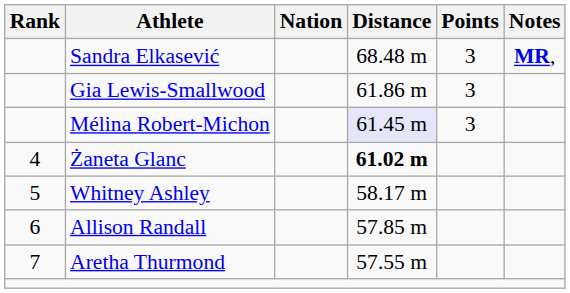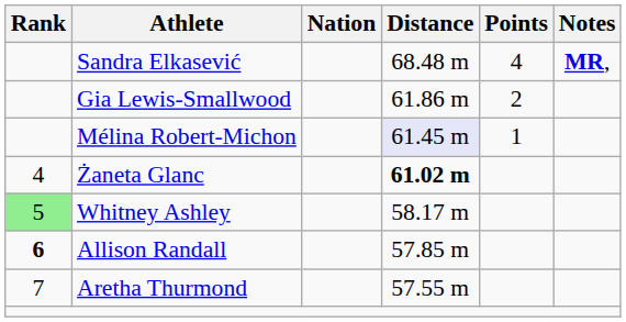 <table class="wikitable mw-datatable sortable" style="text-align:center;">
 <tr>
 <th>Rank</th>
 <th>Athlete</th>
 <th>Nation</th>
 <th>Distance</th>
 <th>Points</th>
 <th>Notes</th>
 </tr>
 <tr>
 <td></td>
 <td align=left><a href='#'>Sandra Elkasević</a></td>
 <td align=left></td>
 <td>68.48 m</td>
-<td>3</td>
+<td>4</td>
 <td><strong><a href='#'>MR</a></strong>, </td>
 </tr>
 <tr>
 <td></td>
 <td align=left><a href='#'>Gia Lewis-Smallwood</a></td>
 <td align=left></td>
 <td>61.86 m</td>
-<td>3</td>
+<td>2</td>
 <td></td>
 </tr>
 <tr>
 <td></td>
 <td align=left><a href='#'>Mélina Robert-Michon</a></td>
 <td align=left></td>
 <td style="background: lavender;">61.45 m</td>
-<td>3</td>
+<td>1</td>
 <td></td>
 </tr>
 <tr>
 <td>4</td>
 <td align=left><a href='#'>Żaneta Glanc</a></td>
 <td align=left></td>
 <td><strong>61.02 m</strong></td>
 <td></td>
 <td></td>
 </tr>
 <tr>
-<td>5</td>
+<td style="background: lightgreen;">5</td>
 <td align=left><a href='#'>Whitney Ashley</a></td>
 <td align=left></td>
 <td>58.17 m</td>
 <td></td>
 <td></td>
 </tr>
 <tr>
-<td>6</td>
+<td><strong>6</strong></td>
 <td align=left><a href='#'>Allison Randall</a></td>
 <td align=left></td>
 <td>57.85 m</td>
 <td></td>
 <td></td>
 </tr>
 <tr>
 <td>7</td>
 <td align=left><a href='#'>Aretha Thurmond</a></td>
 <td align=left></td>
 <td>57.55 m</td>
 <td></td>
 <td></td>
 </tr>
 <tr class="sortbottom">
 <td colspan=6></td>
 </tr>
 </table>
